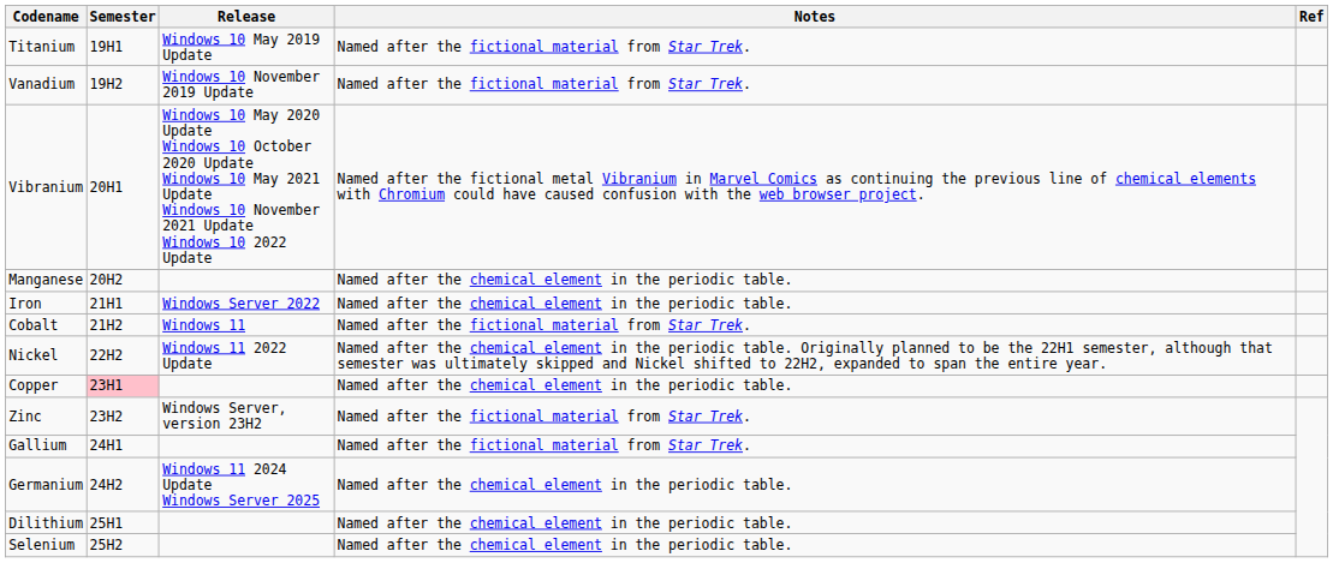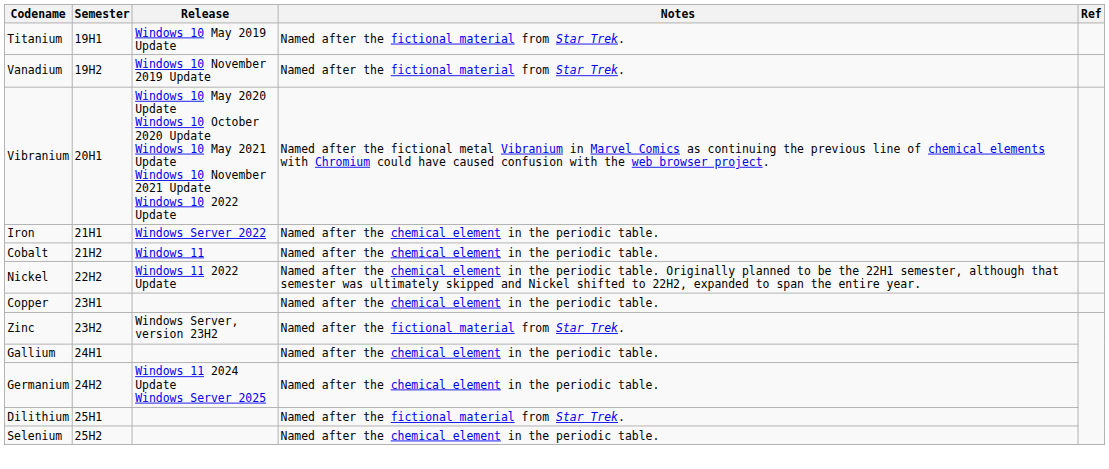 <table class="sortable wikitable">
 <tr>
 <th>Codename</th>
 <th>Semester</th>
 <th>Release</th>
 <th>Notes</th>
 <th>Ref</th>
 </tr>
 <tr>
 <td>Titanium</td>
 <td>19H1</td>
 <td><a href='#'>Windows 10</a> May 2019 Update</td>
 <td>Named after the <a href='#'>fictional material</a> from <em><a href='#'>Star Trek</a></em>.</td>
 <td></td>
 </tr>
 <tr>
 <td>Vanadium</td>
 <td>19H2</td>
 <td><a href='#'>Windows 10</a> November 2019 Update</td>
 <td>Named after the <a href='#'>fictional material</a> from <em><a href='#'>Star Trek</a></em>.</td>
 <td></td>
 </tr>
 <tr>
 <td>Vibranium</td>
 <td>20H1</td>
 <td><a href='#'>Windows 10</a> May 2020 Update<br><a href='#'>Windows 10</a> October 2020 Update<br><a href='#'>Windows 10</a> May 2021 Update<br><a href='#'>Windows 10</a> November 2021 Update<br><a href='#'>Windows 10</a> 2022 Update</td>
 <td>Named after the fictional metal <a href='#'>Vibranium</a> in <a href='#'>Marvel Comics</a> as continuing the previous line of <a href='#'>chemical elements</a> with <a href='#'>Chromium</a> could have caused confusion with the <a href='#'>web browser project</a>.</td>
 <td></td>
 </tr>
 <tr>
-<td>Manganese</td>
-<td>20H2</td>
-<td></td>
-<td>Named after the <a href='#'>chemical element</a> in the periodic table.</td>
-<td></td>
-</tr>
-<tr>
 <td>Iron</td>
 <td>21H1</td>
 <td><a href='#'>Windows Server 2022</a></td>
 <td>Named after the <a href='#'>chemical element</a> in the periodic table.</td>
 <td></td>
 </tr>
 <tr>
 <td>Cobalt</td>
 <td>21H2</td>
 <td><a href='#'>Windows 11</a></td>
-<td>Named after the <a href='#'>fictional material</a> from <em><a href='#'>Star Trek</a></em>.</td>
+<td>Named after the <a href='#'>chemical element</a> in the periodic table.</td>
 <td></td>
 </tr>
 <tr>
 <td>Nickel</td>
 <td>22H2</td>
 <td><a href='#'>Windows 11</a> 2022 Update</td>
 <td>Named after the <a href='#'>chemical element</a> in the periodic table. Originally planned to be the 22H1 semester, although that semester was ultimately skipped and Nickel shifted to 22H2, expanded to span the entire year.</td>
 <td></td>
 </tr>
 <tr>
 <td>Copper</td>
-<td style="background: pink;">23H1</td>
+<td>23H1</td>
 <td> </td>
 <td>Named after the <a href='#'>chemical element</a> in the periodic table.</td>
 <td></td>
 </tr>
 <tr>
 <td>Zinc </td>
 <td>23H2</td>
 <td>Windows Server, version 23H2</td>
 <td>Named after the <a href='#'>fictional material</a> from <em><a href='#'>Star Trek</a></em>.</td>
 </tr>
 <tr>
 <td>Gallium  </td>
 <td>24H1</td>
 <td> </td>
-<td>Named after the <a href='#'>fictional material</a> from <em><a href='#'>Star Trek</a></em>.</td>
+<td>Named after the <a href='#'>chemical element</a> in the periodic table.</td>
 </tr>
 <tr>
 <td>Germanium  </td>
 <td>24H2</td>
 <td><a href='#'>Windows 11</a> 2024 Update<br><a href='#'>Windows Server 2025</a></td>
 <td>Named after the <a href='#'>chemical element</a> in the periodic table.</td>
 </tr>
 <tr>
 <td>Dilithium  </td>
 <td>25H1</td>
 <td></td>
-<td>Named after the <a href='#'>chemical element</a> in the periodic table.</td>
+<td>Named after the <a href='#'>fictional material</a> from <em><a href='#'>Star Trek</a></em>.</td>
 </tr>
 <tr>
 <td>Selenium  </td>
 <td>25H2</td>
 <td></td>
 <td>Named after the <a href='#'>chemical element</a> in the periodic table.</td>
 </tr>
 </table>
